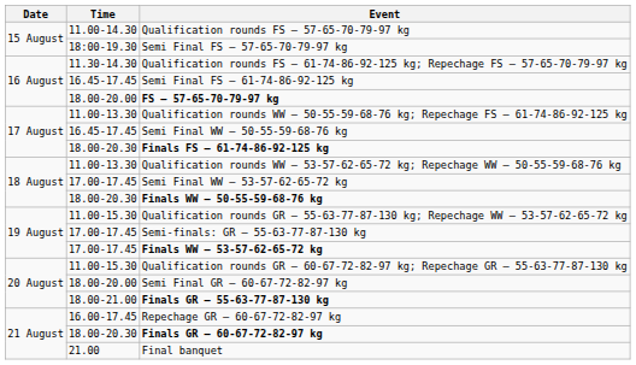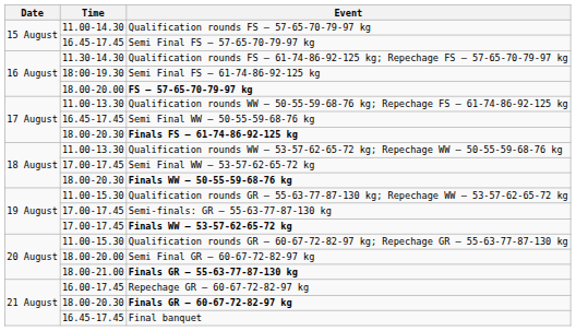 <table class=wikitable>
 <tr>
 <th>Date</th>
 <th>Time</th>
 <th>Event</th>
 </tr>
 <tr>
 <td rowspan="2">15 August</td>
 <td>11.00-14.30</td>
 <td>Qualification rounds FS – 57-65-70-79-97 kg</td>
 </tr>
 <tr>
-<td>18:00-19.30</td>
+<td>16.45-17.45</td>
 <td>Semi Final FS – 57-65-70-79-97 kg</td>
 </tr>
 <tr>
 <td rowspan="3">16 August</td>
 <td>11.30-14.30</td>
 <td>Qualification rounds FS – 61-74-86-92-125 kg; Repechage FS – 57-65-70-79-97 kg</td>
 </tr>
 <tr>
-<td>16.45-17.45</td>
+<td>18:00-19.30</td>
 <td>Semi Final FS – 61-74-86-92-125 kg</td>
 </tr>
 <tr>
 <td>18.00-20.00</td>
 <td><strong>FS – 57-65-70-79-97 kg</strong></td>
 </tr>
 <tr>
 <td rowspan="3">17 August</td>
 <td>11.00-13.30</td>
 <td>Qualification rounds WW – 50-55-59-68-76 kg; Repechage FS – 61-74-86-92-125 kg</td>
 </tr>
 <tr>
 <td>16.45-17.45</td>
 <td>Semi Final WW – 50-55-59-68-76 kg</td>
 </tr>
 <tr>
 <td>18.00-20.30</td>
 <td><strong>Finals FS – 61-74-86-92-125 kg</strong></td>
 </tr>
 <tr>
 <td rowspan="3">18 August</td>
 <td>11.00-13.30</td>
 <td>Qualification rounds WW – 53-57-62-65-72 kg; Repechage WW – 50-55-59-68-76 kg</td>
 </tr>
 <tr>
 <td>17.00-17.45</td>
 <td>Semi Final WW – 53-57-62-65-72 kg</td>
 </tr>
 <tr>
 <td>18.00-20.30</td>
 <td><strong>Finals WW – 50-55-59-68-76 kg</strong></td>
 </tr>
 <tr>
 <td rowspan="3">19 August</td>
 <td>11.00-15.30</td>
 <td>Qualification rounds GR – 55-63-77-87-130 kg; Repechage WW – 53-57-62-65-72 kg</td>
 </tr>
 <tr>
 <td>17.00-17.45</td>
 <td>Semi-finals: GR – 55-63-77-87-130 kg</td>
 </tr>
 <tr>
 <td>17.00-17.45</td>
 <td><strong>Finals WW – 53-57-62-65-72 kg</strong></td>
 </tr>
 <tr>
 <td rowspan="3">20 August</td>
 <td>11.00-15.30</td>
 <td>Qualification rounds GR – 60-67-72-82-97 kg; Repechage GR – 55-63-77-87-130 kg</td>
 </tr>
 <tr>
 <td>18.00-20.00</td>
 <td>Semi Final GR – 60-67-72-82-97 kg</td>
 </tr>
 <tr>
 <td>18.00-21.00</td>
 <td><strong>Finals GR – 55-63-77-87-130 kg</strong></td>
 </tr>
 <tr>
 <td rowspan="3">21 August</td>
 <td>16.00-17.45</td>
 <td>Repechage GR – 60-67-72-82-97 kg</td>
 </tr>
 <tr>
 <td>18.00-20.30</td>
 <td><strong>Finals GR – 60-67-72-82-97 kg</strong></td>
 </tr>
 <tr>
-<td>21.00</td>
+<td>16.45-17.45</td>
 <td>Final banquet</td>
 </tr>
 </table>
